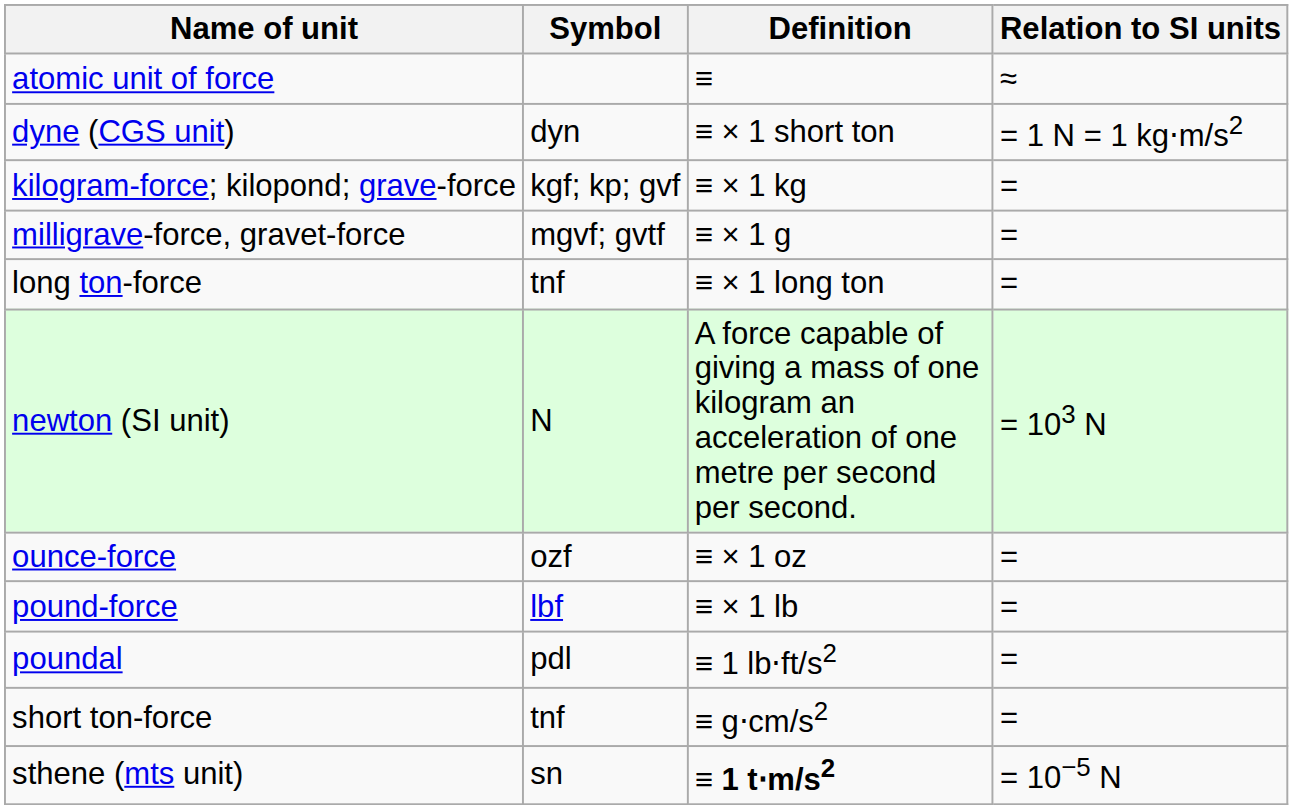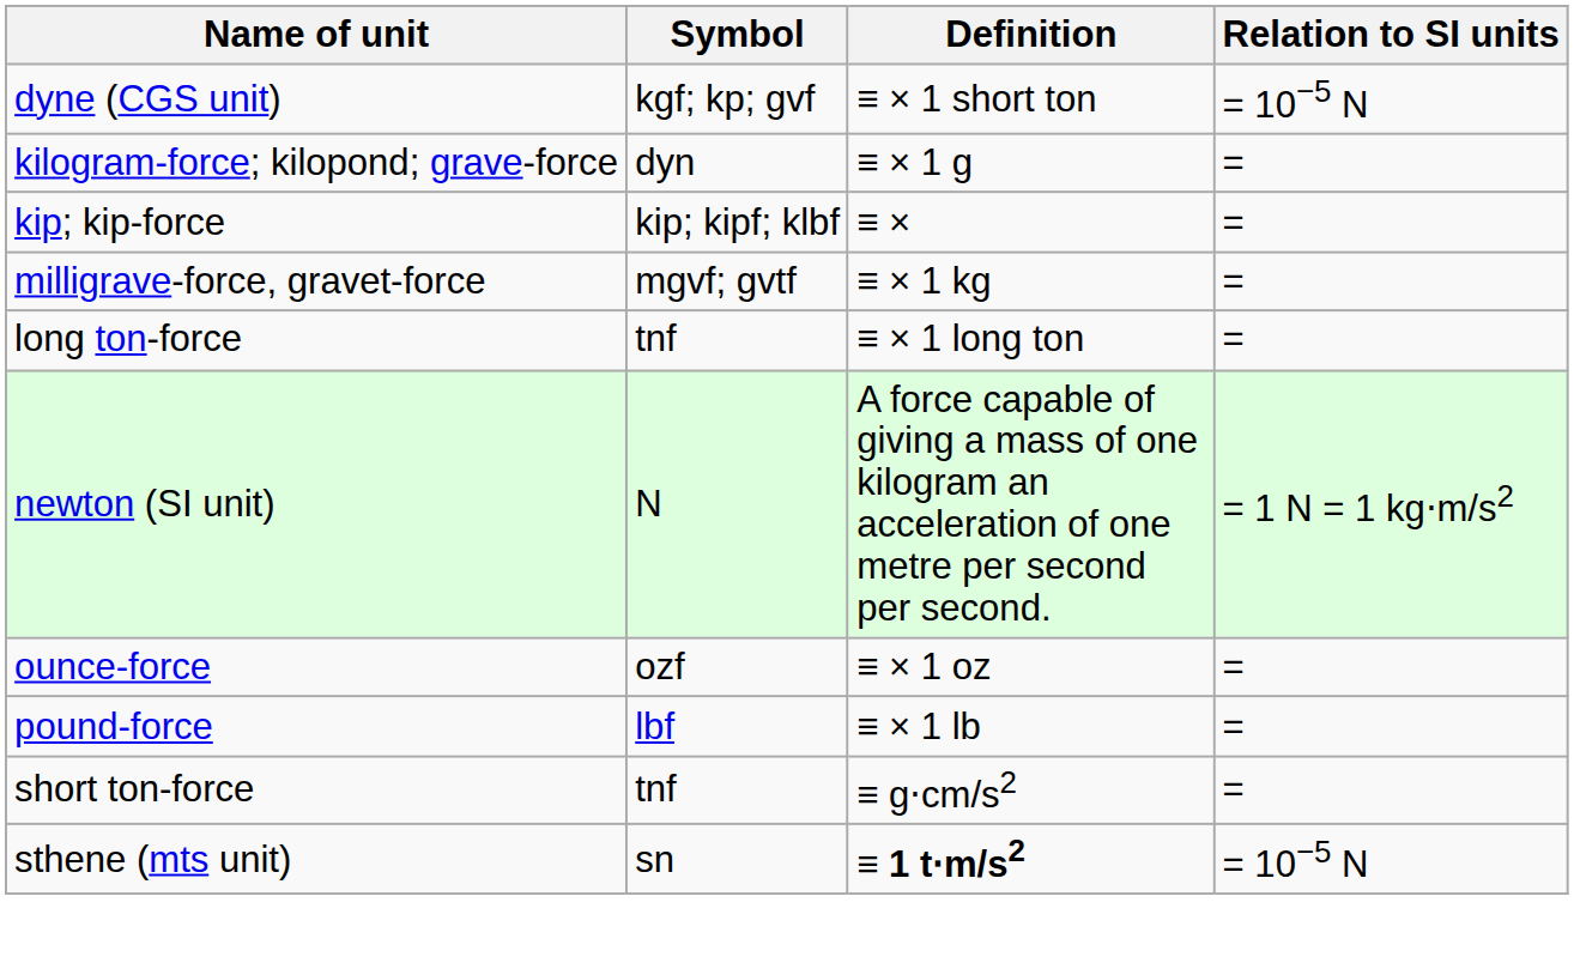 <table class="wikitable">
 <tr>
 <th>Name of unit</th>
 <th>Symbol</th>
 <th width="150pt">Definition</th>
 <th>Relation to SI units</th>
 </tr>
 <tr>
-<td><a href='#'>atomic unit of force</a></td>
-<td></td>
-<td>≡ </td>
-<td>≈ </td>
-</tr>
-<tr>
 <td><a href='#'>dyne</a> (<a href='#'>CGS&nbsp;unit</a>)</td>
-<td>dyn</td>
+<td>kgf; kp; gvf</td>
 <td>≡  × 1 short ton</td>
-<td>= 1 N = 1 kg⋅m/s<sup>2</sup></td>
+<td>= 10<sup>−5</sup> N</td>
 </tr>
 <tr>
 <td><a href='#'>kilogram-force</a>; kilopond; <a href='#'>grave</a>-force</td>
-<td>kgf; kp; gvf</td>
-<td>≡  × 1 kg</td>
+<td>dyn</td>
+<td>≡  × 1 g</td>
+<td>= </td>
+</tr>
+<tr>
+<td><a href='#'>kip</a>; kip-force</td>
+<td>kip; kipf; klbf</td>
+<td>≡  × </td>
 <td>= </td>
 </tr>
 <tr>
 <td><a href='#'>milligrave</a>-force, gravet-force</td>
 <td>mgvf; gvtf</td>
-<td>≡  × 1 g</td>
+<td>≡  × 1 kg</td>
 <td>= </td>
 </tr>
 <tr>
 <td>long <a href='#'>ton</a>-force</td>
 <td>tnf</td>
 <td>≡  × 1 long ton</td>
 <td>= </td>
 </tr>
 <tr style="background:#dfd;">
 <td><a href='#'>newton</a> (SI unit)</td>
 <td>N</td>
 <td>A force capable of giving a mass of one kilogram an acceleration of one metre per second per second.</td>
-<td>= 10<sup>3</sup> N</td>
+<td>= 1 N = 1 kg⋅m/s<sup>2</sup></td>
 </tr>
 <tr>
 <td><a href='#'>ounce-force</a></td>
 <td>ozf</td>
 <td>≡  × 1 oz</td>
 <td>= </td>
 </tr>
 <tr>
 <td><a href='#'>pound-force</a></td>
 <td><a href='#'>lbf</a></td>
 <td>≡  × 1 lb</td>
-<td>= </td>
-</tr>
-<tr>
-<td><a href='#'>poundal</a></td>
-<td>pdl</td>
-<td>≡ 1 lb⋅ft/s<sup>2</sup></td>
 <td>= </td>
 </tr>
 <tr>
 <td>short ton-force</td>
 <td>tnf</td>
 <td>≡ g⋅cm/s<sup>2</sup></td>
 <td>= </td>
 </tr>
 <tr>
 <td>sthene (<a href='#'>mts</a> unit)</td>
 <td>sn</td>
 <td><strong>≡ 1 t⋅m/s<sup>2</sup></strong></td>
 <td>= 10<sup>−5</sup> N</td>
 </tr>
 </table>
